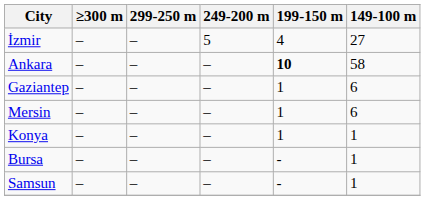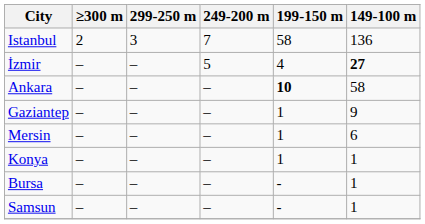 <table class="wikitable sortable">
 <tr>
 <th>City</th>
 <th>≥300 m</th>
 <th>299-250 m</th>
 <th>249-200 m</th>
 <th>199-150 m</th>
 <th>149-100 m</th>
 </tr>
 <tr>
+<td><a href='#'>Istanbul</a></td>
+<td>2</td>
+<td>3</td>
+<td>7</td>
+<td>58</td>
+<td>136</td>
+</tr>
+<tr>
 <td><a href='#'>İzmir</a></td>
 <td>–</td>
 <td>–</td>
 <td>5</td>
 <td>4</td>
-<td>27</td>
+<td><strong>27</strong></td>
 </tr>
 <tr>
 <td><a href='#'>Ankara</a></td>
 <td>–</td>
 <td>–</td>
 <td>–</td>
 <td><strong>10</strong></td>
 <td>58</td>
 </tr>
 <tr>
 <td><a href='#'>Gaziantep</a></td>
 <td>–</td>
 <td>–</td>
 <td>–</td>
 <td>1</td>
-<td>6</td>
+<td>9</td>
 </tr>
 <tr>
 <td><a href='#'>Mersin</a></td>
 <td>–</td>
 <td>–</td>
 <td>–</td>
 <td>1</td>
 <td>6</td>
 </tr>
 <tr>
 <td><a href='#'>Konya</a></td>
 <td>–</td>
 <td>–</td>
 <td>–</td>
 <td>1</td>
 <td>1</td>
 </tr>
 <tr>
 <td><a href='#'>Bursa</a></td>
 <td>–</td>
 <td>–</td>
 <td>–</td>
 <td>-</td>
 <td>1</td>
 </tr>
 <tr>
 <td><a href='#'>Samsun</a></td>
 <td>–</td>
 <td>–</td>
 <td>–</td>
 <td>-</td>
 <td>1</td>
 </tr>
 <tr>
 </tr>
 </table>
